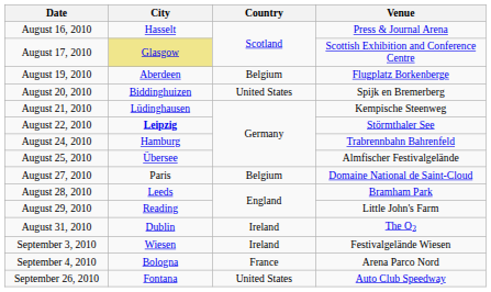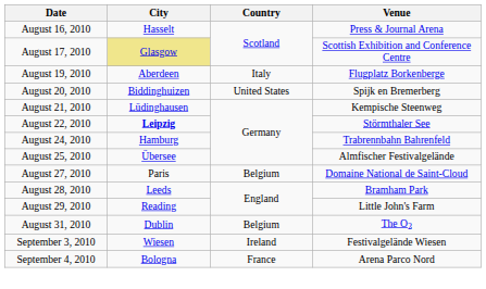 <table class="wikitable plainrowheaders" style="text-align:center;">
 <tr>
 <th width="150">Date</th>
 <th width="150">City</th>
 <th width="150">Country</th>
 <th width="250">Venue</th>
 </tr>
 <tr>
 <td>August 16, 2010</td>
 <td><a href='#'>Hasselt</a></td>
 <td rowspan="2"><a href='#'>Scotland</a></td>
 <td><a href='#'>Press & Journal Arena</a></td>
 </tr>
 <tr>
 <td>August 17, 2010</td>
 <td style="background: khaki;"><a href='#'>Glasgow</a></td>
 <td><a href='#'>Scottish Exhibition and Conference Centre</a></td>
 </tr>
 <tr>
 <td>August 19, 2010</td>
 <td><a href='#'>Aberdeen</a></td>
-<td>Belgium</td>
+<td>Italy</td>
 <td><a href='#'>Flugplatz Borkenberge</a></td>
 </tr>
 <tr>
 <td>August 20, 2010</td>
 <td><a href='#'>Biddinghuizen</a></td>
 <td>United States</td>
 <td>Spijk en Bremerberg</td>
 </tr>
 <tr>
 <td>August 21, 2010</td>
 <td><a href='#'>Lüdinghausen</a></td>
 <td rowspan="4">Germany</td>
 <td>Kempische Steenweg</td>
 </tr>
 <tr>
 <td>August 22, 2010</td>
 <td><strong><a href='#'>Leipzig</a></strong></td>
 <td><a href='#'>Störmthaler See</a></td>
 </tr>
 <tr>
 <td>August 24, 2010</td>
 <td><a href='#'>Hamburg</a></td>
 <td><a href='#'>Trabrennbahn Bahrenfeld</a></td>
 </tr>
 <tr>
 <td>August 25, 2010</td>
 <td><a href='#'>Übersee</a></td>
 <td>Almfischer Festivalgelände</td>
 </tr>
 <tr>
 <td>August 27, 2010</td>
 <td>Paris</td>
 <td>Belgium</td>
 <td><a href='#'>Domaine National de Saint-Cloud</a></td>
 </tr>
 <tr>
 <td>August 28, 2010</td>
 <td><a href='#'>Leeds</a></td>
 <td rowspan="2">England</td>
 <td><a href='#'>Bramham Park</a></td>
 </tr>
 <tr>
 <td>August 29, 2010</td>
 <td><a href='#'>Reading</a></td>
 <td>Little John's Farm</td>
 </tr>
 <tr>
 <td>August 31, 2010</td>
 <td><a href='#'>Dublin</a></td>
-<td>Ireland</td>
+<td>Belgium</td>
 <td><a href='#'>The O<sub>2</sub></a></td>
 </tr>
 <tr>
 <td>September 3, 2010</td>
 <td><a href='#'>Wiesen</a></td>
 <td>Ireland</td>
 <td>Festivalgelände Wiesen</td>
 </tr>
 <tr>
 <td>September 4, 2010</td>
 <td><a href='#'>Bologna</a></td>
 <td>France</td>
 <td>Arena Parco Nord</td>
 </tr>
-<tr>
-<td>September 26, 2010</td>
-<td><a href='#'>Fontana</a></td>
-<td>United States</td>
-<td><a href='#'>Auto Club Speedway</a></td>
-</tr>
 </table>
